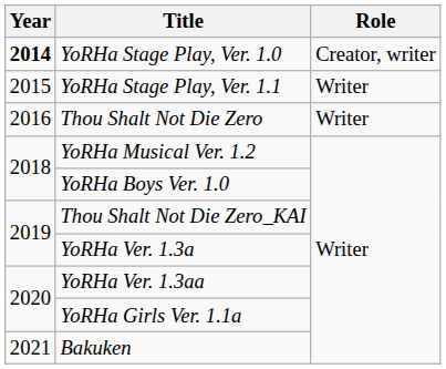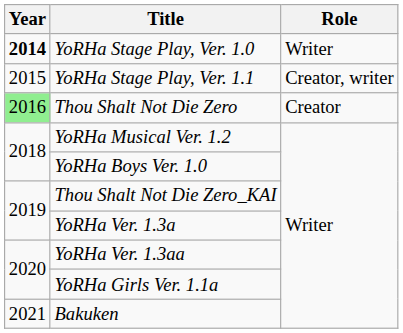 <table class="wikitable">
 <tr>
 <th>Year</th>
 <th>Title</th>
 <th>Role</th>
 </tr>
 <tr>
 <td><strong>2014</strong></td>
 <td><em>YoRHa Stage Play, Ver. 1.0</em></td>
-<td>Creator, writer</td>
+<td>Writer</td>
 </tr>
 <tr>
 <td>2015</td>
 <td><em>YoRHa Stage Play, Ver. 1.1</em></td>
-<td>Writer</td>
+<td>Creator, writer</td>
 </tr>
 <tr>
-<td>2016</td>
+<td style="background: lightgreen;">2016</td>
 <td><em>Thou Shalt Not Die Zero</em></td>
-<td>Writer</td>
+<td>Creator</td>
 </tr>
 <tr>
 <td rowspan="2">2018</td>
 <td><em>YoRHa Musical Ver. 1.2</em></td>
 <td rowspan="7">Writer</td>
 </tr>
 <tr>
 <td><em>YoRHa Boys Ver. 1.0</em></td>
 </tr>
 <tr>
 <td rowspan="2">2019</td>
 <td><em>Thou Shalt Not Die Zero_KAI</em></td>
 </tr>
 <tr>
 <td><em>YoRHa Ver. 1.3a</em></td>
 </tr>
 <tr>
 <td rowspan="2">2020</td>
 <td><em>YoRHa Ver. 1.3aa</em></td>
 </tr>
 <tr>
 <td><em>YoRHa Girls Ver. 1.1a</em></td>
 </tr>
 <tr>
 <td rowspan="1">2021</td>
 <td><em>Bakuken</em></td>
 </tr>
 </table>
